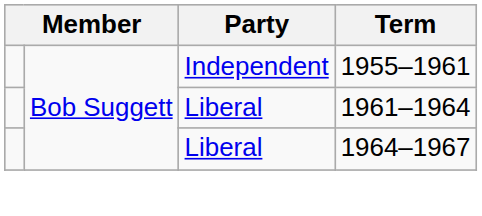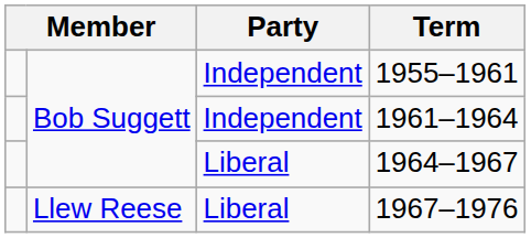 <table class="wikitable">
 <tr>
 <th colspan="2">Member</th>
 <th>Party</th>
 <th>Term</th>
 </tr>
 <tr>
 <td> </td>
 <td rowspan=3><a href='#'>Bob Suggett</a></td>
 <td><a href='#'>Independent</a></td>
 <td>1955–1961</td>
 </tr>
 <tr>
 <td> </td>
-<td><a href='#'>Liberal</a></td>
+<td><a href='#'>Independent</a></td>
 <td>1961–1964</td>
 </tr>
 <tr>
 <td> </td>
 <td><a href='#'>Liberal</a></td>
 <td>1964–1967</td>
 </tr>
+<tr>
+<td> </td>
+<td><a href='#'>Llew Reese</a></td>
+<td><a href='#'>Liberal</a></td>
+<td>1967–1976</td>
+</tr>
 </table>
